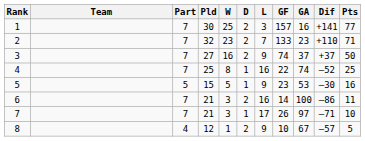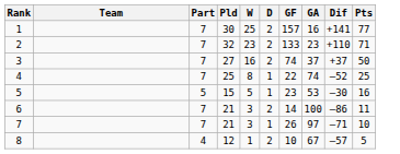 <table class="wikitable sortable" style="text-align:center">
 <tr>
 <th width=20>Rank</th>
 <th width=200>Team</th>
 <th width=20>Part</th>
 <th width=20>Pld</th>
 <th width=20>W</th>
 <th width=20>D</th>
-<th width=20>L</th>
 <th width=20>GF</th>
 <th width=20>GA</th>
 <th width=20>Dif</th>
 <th width=20>Pts</th>
 </tr>
 <tr>
 <td>1</td>
 <td style="text-align:left;"></td>
 <td>7</td>
 <td>30</td>
 <td>25</td>
 <td>2</td>
-<td>3</td>
 <td>157</td>
 <td>16</td>
 <td>+141</td>
 <td>77</td>
 </tr>
 <tr>
 <td>2</td>
 <td style="text-align:left;"></td>
 <td>7</td>
 <td>32</td>
 <td>23</td>
 <td>2</td>
-<td>7</td>
 <td>133</td>
 <td>23</td>
 <td>+110</td>
 <td>71</td>
 </tr>
 <tr>
 <td>3</td>
 <td style="text-align:left;"></td>
 <td>7</td>
 <td>27</td>
 <td>16</td>
 <td>2</td>
-<td>9</td>
 <td>74</td>
 <td>37</td>
 <td>+37</td>
 <td>50</td>
 </tr>
 <tr>
 <td>4</td>
 <td style="text-align:left;"></td>
 <td>7</td>
 <td>25</td>
 <td>8</td>
 <td>1</td>
-<td>16</td>
 <td>22</td>
 <td>74</td>
 <td>–52</td>
 <td>25</td>
 </tr>
 <tr>
 <td>5</td>
 <td style="text-align:left;"></td>
 <td>5</td>
 <td>15</td>
 <td>5</td>
 <td>1</td>
-<td>9</td>
 <td>23</td>
 <td>53</td>
 <td>–30</td>
 <td>16</td>
 </tr>
 <tr>
 <td>6</td>
 <td style="text-align:left;"></td>
 <td>7</td>
 <td>21</td>
 <td>3</td>
 <td>2</td>
-<td>16</td>
 <td>14</td>
 <td>100</td>
 <td>–86</td>
 <td>11</td>
 </tr>
 <tr>
 <td>7</td>
 <td style="text-align:left;"></td>
 <td>7</td>
 <td>21</td>
 <td>3</td>
 <td>1</td>
-<td>17</td>
 <td>26</td>
 <td>97</td>
 <td>–71</td>
 <td>10</td>
 </tr>
 <tr>
 <td>8</td>
 <td style="text-align:left;"></td>
 <td>4</td>
 <td>12</td>
 <td>1</td>
 <td>2</td>
-<td>9</td>
 <td>10</td>
 <td>67</td>
 <td>–57</td>
 <td>5</td>
 </tr>
 </table>
